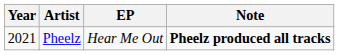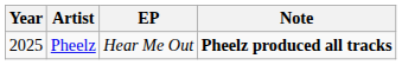 <table class="wikitable">
 <tr>
 <th>Year</th>
 <th>Artist</th>
 <th>EP</th>
 <th>Note</th>
 </tr>
 <tr>
-<td>2021</td>
+<td>2025</td>
 <td><a href='#'>Pheelz</a></td>
 <td><em>Hear Me Out</em></td>
 <td><strong>Pheelz produced all tracks</strong></td>
 </tr>
 </table>
